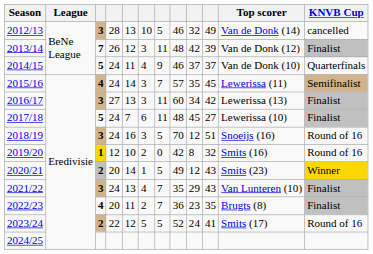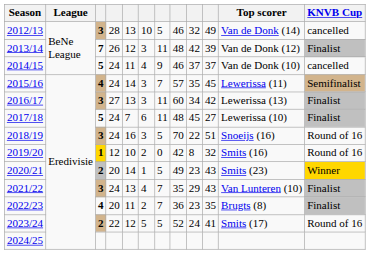 <table class="wikitable">
 <tr style="background:#f0f6fa;">
 <th>Season</th>
 <th>League</th>
 <th></th>
 <th></th>
 <th></th>
 <th></th>
 <th></th>
 <th></th>
 <th></th>
 <th></th>
 <th>Top scorer</th>
 <th><a href='#'>KNVB Cup</a></th>
 </tr>
 <tr>
 <td><a href='#'>2012/13</a></td>
 <td rowspan="3">BeNe<br>League</td>
 <td align=center bgcolor=#D2B48C><strong>3</strong></td>
 <td>28</td>
 <td>13</td>
 <td>10</td>
 <td>5</td>
 <td>46</td>
 <td>32</td>
 <td>49</td>
 <td><a href='#'>Van de Donk</a> (14)</td>
 <td>cancelled</td>
 </tr>
 <tr>
 <td><a href='#'>2013/14</a></td>
 <td align=center><strong>7</strong></td>
 <td>26</td>
 <td>12</td>
 <td>3</td>
 <td>11</td>
 <td>48</td>
 <td>42</td>
 <td>39</td>
 <td>Van de Donk (12)</td>
 <td bgcolor=silver>Finalist</td>
 </tr>
 <tr>
 <td><a href='#'>2014/15</a></td>
 <td align=center><strong>5</strong></td>
 <td>24</td>
 <td>11</td>
 <td>4</td>
 <td>9</td>
 <td>46</td>
 <td>37</td>
 <td>37</td>
 <td>Van de Donk (10)</td>
-<td>Quarterfinals</td>
+<td>cancelled</td>
 </tr>
 <tr>
 <td><a href='#'>2015/16</a></td>
 <td rowspan="10">Eredivisie</td>
 <td align=center bgcolor=#D2B48C><strong>4</strong></td>
 <td>24</td>
 <td>14</td>
 <td>3</td>
 <td>7</td>
 <td>57</td>
 <td>35</td>
 <td>45</td>
 <td><a href='#'>Lewerissa</a> (11)</td>
 <td bgcolor=#D2B48C>Semifinalist</td>
 </tr>
 <tr>
 <td><a href='#'>2016/17</a></td>
 <td align=center bgcolor=#D2B48C><strong>3</strong></td>
 <td>27</td>
 <td>13</td>
 <td>3</td>
 <td>11</td>
 <td>60</td>
 <td>34</td>
 <td>42</td>
 <td>Lewerissa (13)</td>
 <td bgcolor=silver>Finalist</td>
 </tr>
 <tr>
 <td><a href='#'>2017/18</a></td>
 <td align=center><strong>5</strong></td>
 <td>24</td>
 <td>7</td>
 <td>6</td>
 <td>11</td>
 <td>48</td>
 <td>45</td>
 <td>27</td>
 <td>Lewerissa (10)</td>
 <td bgcolor=silver>Finalist</td>
 </tr>
 <tr>
 <td><a href='#'>2018/19</a></td>
 <td align=center bgcolor=#D2B48C><strong>3</strong></td>
 <td>24</td>
 <td>16</td>
 <td>3</td>
 <td>5</td>
 <td>70</td>
-<td>12</td>
+<td>22</td>
 <td>51</td>
 <td><a href='#'>Snoeijs</a> (16)</td>
 <td>Round of 16</td>
 </tr>
 <tr>
 <td><a href='#'>2019/20</a></td>
 <td align=center bgcolor=gold><strong>1</strong></td>
 <td>12</td>
 <td>10</td>
 <td>2</td>
 <td>0</td>
 <td>42</td>
 <td>8</td>
 <td>32</td>
 <td><a href='#'>Smits</a> (16)</td>
 <td>Round of 16</td>
 </tr>
 <tr>
 <td><a href='#'>2020/21</a></td>
 <td align=center bgcolor=silver><strong>2</strong></td>
 <td>20</td>
 <td>14</td>
 <td>1</td>
 <td>5</td>
 <td>49</td>
-<td>12</td>
+<td>23</td>
 <td>43</td>
 <td><a href='#'>Smits</a> (23)</td>
 <td bgcolor=gold>Winner</td>
 </tr>
 <tr>
 <td><a href='#'>2021/22</a></td>
 <td align=center bgcolor=#D2B48C><strong>3</strong></td>
 <td>24</td>
 <td>13</td>
 <td>4</td>
 <td>7</td>
 <td>35</td>
 <td>29</td>
 <td>43</td>
 <td><a href='#'>Van Lunteren</a> (10)</td>
 <td bgcolor=silver>Finalist</td>
 </tr>
 <tr>
 <td><a href='#'>2022/23</a></td>
 <td align=center><strong>4</strong></td>
 <td>20</td>
 <td>11</td>
 <td>2</td>
 <td>7</td>
 <td>36</td>
 <td>23</td>
 <td>35</td>
 <td><a href='#'>Brugts</a> (8)</td>
 <td bgcolor=silver>Finalist</td>
 </tr>
 <tr>
 <td><a href='#'>2023/24</a></td>
 <td align=center bgcolor=#D2B48C><strong>2</strong></td>
 <td>22</td>
 <td>12</td>
 <td>5</td>
 <td>5</td>
 <td>52</td>
 <td>24</td>
 <td>41</td>
 <td><a href='#'>Smits</a> (17)</td>
 <td>Round of 16</td>
 </tr>
 <tr>
 <td><a href='#'>2024/25</a></td>
 <td></td>
 <td></td>
 <td></td>
 <td></td>
 <td></td>
 <td></td>
 <td></td>
 <td></td>
 <td></td>
 </tr>
 </table>
